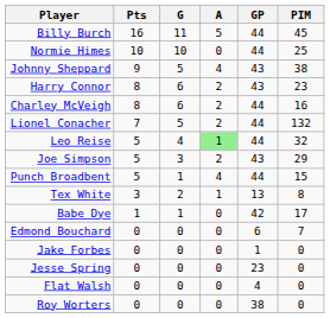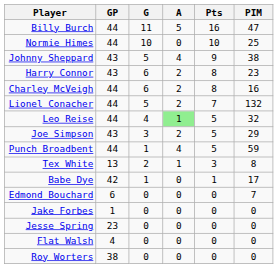 <table class="wikitable sortable" width="60%">
 <tr ALIGN="center">
 <th bgcolor="#DDDDFF" width="10%">Player</th>
-<th bgcolor="#DDDDFF" width="5%">Pts</th>
+<th bgcolor="#DDDDFF" width="5%">GP</th>
 <th bgcolor="#DDDDFF" width="5%">G</th>
 <th bgcolor="#DDDDFF" width="5%">A</th>
-<th bgcolor="#DDDDFF" width="5%">GP</th>
+<th bgcolor="#DDDDFF" width="5%">Pts</th>
 <th bgcolor="#DDDDFF" width="5%">PIM</th>
 </tr>
 <tr align="center">
 <td align="right"><a href='#'>Billy Burch</a></td>
-<td>16</td>
+<td>44</td>
 <td>11</td>
 <td>5</td>
-<td>44</td>
-<td>45</td>
+<td>16</td>
+<td>47</td>
 </tr>
 <tr align="center">
 <td align="right"><a href='#'>Normie Himes</a></td>
-<td>10</td>
+<td>44</td>
 <td>10</td>
 <td>0</td>
-<td>44</td>
+<td>10</td>
 <td>25</td>
 </tr>
 <tr align="center">
 <td align="right"><a href='#'>Johnny Sheppard</a></td>
-<td>9</td>
+<td>43</td>
 <td>5</td>
 <td>4</td>
-<td>43</td>
+<td>9</td>
 <td>38</td>
 </tr>
 <tr align="center">
 <td align="right"><a href='#'>Harry Connor</a></td>
-<td>8</td>
+<td>43</td>
 <td>6</td>
 <td>2</td>
-<td>43</td>
+<td>8</td>
 <td>23</td>
 </tr>
 <tr align="center">
 <td align="right"><a href='#'>Charley McVeigh</a></td>
-<td>8</td>
+<td>44</td>
 <td>6</td>
 <td>2</td>
-<td>44</td>
+<td>8</td>
 <td>16</td>
 </tr>
 <tr align="center">
 <td align="right"><a href='#'>Lionel Conacher</a></td>
-<td>7</td>
+<td>44</td>
 <td>5</td>
 <td>2</td>
-<td>44</td>
+<td>7</td>
 <td>132</td>
 </tr>
 <tr align="center">
 <td align="right"><a href='#'>Leo Reise</a></td>
-<td>5</td>
+<td>44</td>
 <td>4</td>
 <td style="background: lightgreen;">1</td>
-<td>44</td>
+<td>5</td>
 <td>32</td>
 </tr>
 <tr align="center">
 <td align="right"><a href='#'>Joe Simpson</a></td>
-<td>5</td>
+<td>43</td>
 <td>3</td>
 <td>2</td>
-<td>43</td>
+<td>5</td>
 <td>29</td>
 </tr>
 <tr align="center">
 <td align="right"><a href='#'>Punch Broadbent</a></td>
-<td>5</td>
+<td>44</td>
 <td>1</td>
 <td>4</td>
-<td>44</td>
-<td>15</td>
+<td>5</td>
+<td>59</td>
 </tr>
 <tr align="center">
 <td align="right"><a href='#'>Tex White</a></td>
-<td>3</td>
+<td>13</td>
 <td>2</td>
 <td>1</td>
-<td>13</td>
+<td>3</td>
 <td>8</td>
 </tr>
 <tr align="center">
 <td align="right"><a href='#'>Babe Dye</a></td>
-<td>1</td>
+<td>42</td>
 <td>1</td>
 <td>0</td>
-<td>42</td>
+<td>1</td>
 <td>17</td>
 </tr>
 <tr align="center">
 <td align="right"><a href='#'>Edmond Bouchard</a></td>
+<td>6</td>
 <td>0</td>
 <td>0</td>
 <td>0</td>
-<td>6</td>
 <td>7</td>
 </tr>
 <tr align="center">
 <td align="right"><a href='#'>Jake Forbes</a></td>
+<td>1</td>
 <td>0</td>
 <td>0</td>
 <td>0</td>
-<td>1</td>
 <td>0</td>
 </tr>
 <tr align="center">
 <td align="right"><a href='#'>Jesse Spring</a></td>
+<td>23</td>
 <td>0</td>
 <td>0</td>
 <td>0</td>
-<td>23</td>
 <td>0</td>
 </tr>
 <tr align="center">
 <td align="right"><a href='#'>Flat Walsh</a></td>
+<td>4</td>
 <td>0</td>
 <td>0</td>
 <td>0</td>
-<td>4</td>
 <td>0</td>
 </tr>
 <tr align="center">
 <td align="right"><a href='#'>Roy Worters</a></td>
+<td>38</td>
 <td>0</td>
 <td>0</td>
 <td>0</td>
-<td>38</td>
 <td>0</td>
 </tr>
 </table>
